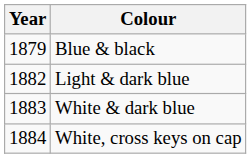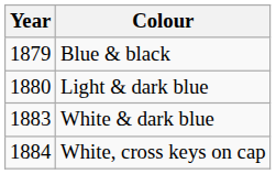 <table class="wikitable">
 <tr>
 <th>Year</th>
 <th>Colour</th>
 </tr>
 <tr>
 <td>1879</td>
 <td>Blue & black</td>
 </tr>
 <tr>
-<td>1882</td>
+<td>1880</td>
 <td>Light & dark blue</td>
 </tr>
 <tr>
 <td>1883</td>
 <td>White & dark blue</td>
 </tr>
 <tr>
 <td>1884</td>
 <td>White, cross keys on cap</td>
 </tr>
 </table>
